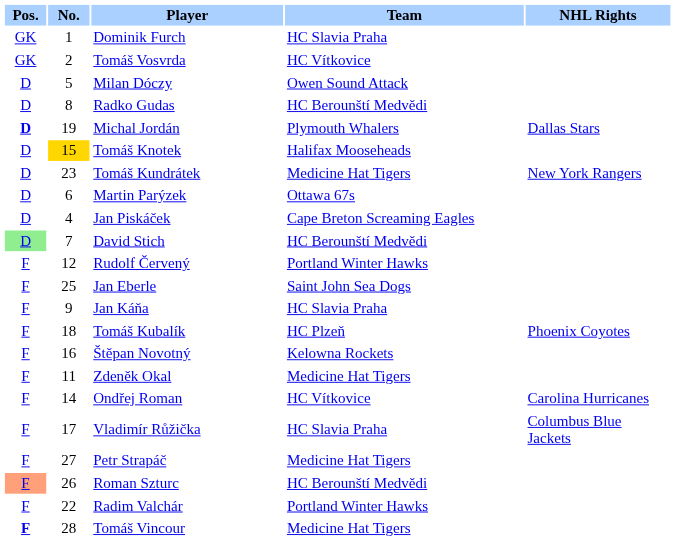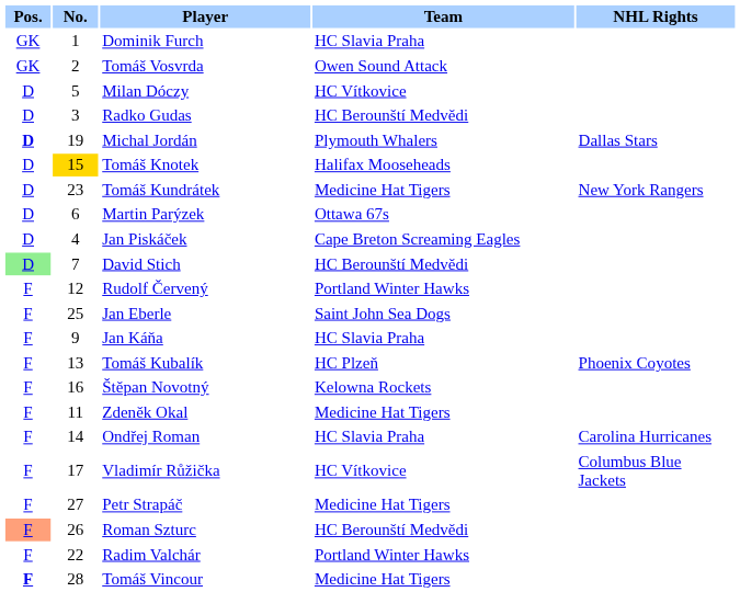 <table border="0" cellspacing="2" cellpadding="2">
 <tr bgcolor=AAD0FF>
 <th width=40>Pos.</th>
 <th width=40>No.</th>
 <th width=200>Player</th>
 <th width=250>Team</th>
 <th width=150>NHL Rights</th>
 </tr>
 <tr>
 <td style="text-align:center;"><a href='#'>GK</a></td>
 <td style="text-align:center;">1</td>
 <td><a href='#'>Dominik Furch</a></td>
 <td> <a href='#'>HC Slavia Praha</a></td>
 <td></td>
 </tr>
 <tr>
 <td style="text-align:center;"><a href='#'>GK</a></td>
 <td style="text-align:center;">2</td>
 <td><a href='#'>Tomáš Vosvrda</a></td>
-<td> <a href='#'>HC Vítkovice</a></td>
+<td> <a href='#'>Owen Sound Attack</a></td>
 <td></td>
 </tr>
 <tr>
 <td style="text-align:center;"><a href='#'>D</a></td>
 <td style="text-align:center;">5</td>
 <td><a href='#'>Milan Dóczy</a></td>
-<td> <a href='#'>Owen Sound Attack</a></td>
+<td> <a href='#'>HC Vítkovice</a></td>
 <td></td>
 </tr>
 <tr>
 <td style="text-align:center;"><a href='#'>D</a></td>
-<td style="text-align:center;">8</td>
+<td style="text-align:center;">3</td>
 <td><a href='#'>Radko Gudas</a></td>
 <td> <a href='#'>HC Berounští Medvědi</a></td>
 <td></td>
 </tr>
 <tr>
 <td style="text-align:center;"><strong><a href='#'>D</a></strong></td>
 <td style="text-align:center;">19</td>
 <td><a href='#'>Michal Jordán</a></td>
 <td> <a href='#'>Plymouth Whalers</a></td>
 <td><a href='#'>Dallas Stars</a></td>
 </tr>
 <tr>
 <td style="text-align:center;"><a href='#'>D</a></td>
 <td style="background: gold; text-align:center;">15</td>
 <td><a href='#'>Tomáš Knotek</a></td>
 <td> <a href='#'>Halifax Mooseheads</a></td>
 <td></td>
 </tr>
 <tr>
 <td style="text-align:center;"><a href='#'>D</a></td>
 <td style="text-align:center;">23</td>
 <td><a href='#'>Tomáš Kundrátek</a></td>
 <td> <a href='#'>Medicine Hat Tigers</a></td>
 <td><a href='#'>New York Rangers</a></td>
 </tr>
 <tr>
 <td style="text-align:center;"><a href='#'>D</a></td>
 <td style="text-align:center;">6</td>
 <td><a href='#'>Martin Parýzek</a></td>
 <td> <a href='#'>Ottawa 67s</a></td>
 <td></td>
 </tr>
 <tr>
 <td style="text-align:center;"><a href='#'>D</a></td>
 <td style="text-align:center;">4</td>
 <td><a href='#'>Jan Piskáček</a></td>
 <td> <a href='#'>Cape Breton Screaming Eagles</a></td>
 <td></td>
 </tr>
 <tr>
 <td style="background: lightgreen; text-align:center;"><a href='#'>D</a></td>
 <td style="text-align:center;">7</td>
 <td><a href='#'>David Stich</a></td>
 <td> <a href='#'>HC Berounští Medvědi</a></td>
 <td></td>
 </tr>
 <tr>
 <td style="text-align:center;"><a href='#'>F</a></td>
 <td style="text-align:center;">12</td>
 <td><a href='#'>Rudolf Červený</a></td>
 <td> <a href='#'>Portland Winter Hawks</a></td>
 <td></td>
 </tr>
 <tr>
 <td style="text-align:center;"><a href='#'>F</a></td>
 <td style="text-align:center;">25</td>
 <td><a href='#'>Jan Eberle</a></td>
 <td> <a href='#'>Saint John Sea Dogs</a></td>
 <td></td>
 </tr>
 <tr>
 <td style="text-align:center;"><a href='#'>F</a></td>
 <td style="text-align:center;">9</td>
 <td><a href='#'>Jan Káňa</a></td>
 <td> <a href='#'>HC Slavia Praha</a></td>
 <td></td>
 </tr>
 <tr>
 <td style="text-align:center;"><a href='#'>F</a></td>
-<td style="text-align:center;">18</td>
+<td style="text-align:center;">13</td>
 <td><a href='#'>Tomáš Kubalík</a></td>
 <td> <a href='#'>HC Plzeň</a></td>
 <td><a href='#'>Phoenix Coyotes</a></td>
 </tr>
 <tr>
 <td style="text-align:center;"><a href='#'>F</a></td>
 <td style="text-align:center;">16</td>
 <td><a href='#'>Štěpan Novotný</a></td>
 <td> <a href='#'>Kelowna Rockets</a></td>
 <td></td>
 </tr>
 <tr>
 <td style="text-align:center;"><a href='#'>F</a></td>
 <td style="text-align:center;">11</td>
 <td><a href='#'>Zdeněk Okal</a></td>
 <td> <a href='#'>Medicine Hat Tigers</a></td>
 <td></td>
 </tr>
 <tr>
 <td style="text-align:center;"><a href='#'>F</a></td>
 <td style="text-align:center;">14</td>
 <td><a href='#'>Ondřej Roman</a></td>
-<td> <a href='#'>HC Vítkovice</a></td>
+<td> <a href='#'>HC Slavia Praha</a></td>
 <td><a href='#'>Carolina Hurricanes</a></td>
 </tr>
 <tr>
 <td style="text-align:center;"><a href='#'>F</a></td>
 <td style="text-align:center;">17</td>
 <td><a href='#'>Vladimír Růžička</a></td>
-<td> <a href='#'>HC Slavia Praha</a></td>
+<td> <a href='#'>HC Vítkovice</a></td>
 <td><a href='#'>Columbus Blue Jackets</a></td>
 </tr>
 <tr>
 <td style="text-align:center;"><a href='#'>F</a></td>
 <td style="text-align:center;">27</td>
 <td><a href='#'>Petr Strapáč</a></td>
 <td> <a href='#'>Medicine Hat Tigers</a></td>
 <td></td>
 </tr>
 <tr>
 <td style="background: lightsalmon; text-align:center;"><a href='#'>F</a></td>
 <td style="text-align:center;">26</td>
 <td><a href='#'>Roman Szturc</a></td>
 <td> <a href='#'>HC Berounští Medvědi</a></td>
 <td></td>
 </tr>
 <tr>
 <td style="text-align:center;"><a href='#'>F</a></td>
 <td style="text-align:center;">22</td>
 <td><a href='#'>Radim Valchár</a></td>
 <td> <a href='#'>Portland Winter Hawks</a></td>
 <td></td>
 </tr>
 <tr>
 <td style="text-align:center;"><strong><a href='#'>F</a></strong></td>
 <td style="text-align:center;">28</td>
 <td><a href='#'>Tomáš Vincour</a></td>
 <td> <a href='#'>Medicine Hat Tigers</a></td>
 <td></td>
 </tr>
 </table>
